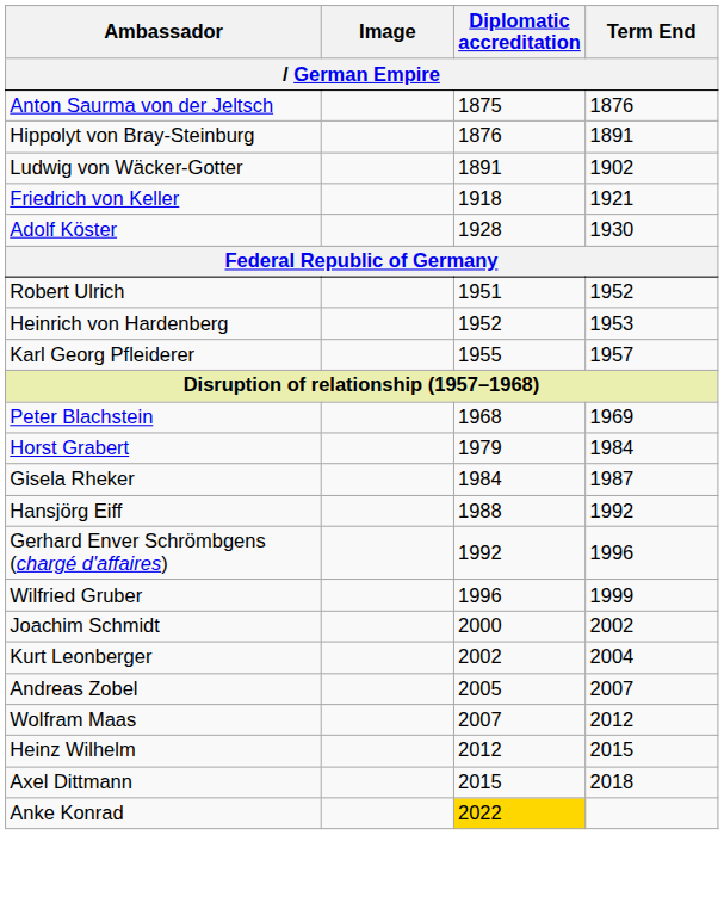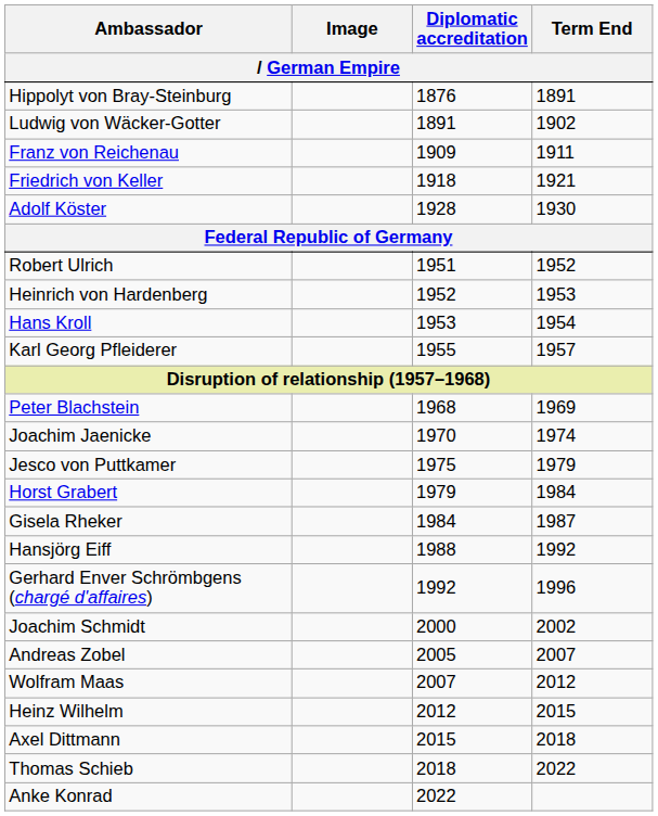 <table class="wikitable">
 <tr>
 <th width="250">Ambassador</th>
 <th width="100">Image</th>
 <th width="100"><a href='#'>Diplomatic accreditation</a></th>
 <th width="100">Term End</th>
 </tr>
 <tr>
 <th colspan="4" style="border-bottom: 1pt black solid; border-top: 1pt black solid;">/ <a href='#'>German Empire</a></th>
-</tr>
-<tr>
-<td><a href='#'>Anton Saurma von der Jeltsch</a></td>
-<td></td>
-<td>1875</td>
-<td>1876</td>
 </tr>
 <tr>
 <td>Hippolyt von Bray-Steinburg</td>
 <td></td>
 <td>1876</td>
 <td>1891</td>
 </tr>
 <tr>
 <td>Ludwig von Wäcker-Gotter</td>
 <td></td>
 <td>1891</td>
 <td>1902</td>
+</tr>
+<tr>
+<td><a href='#'>Franz von Reichenau</a></td>
+<td></td>
+<td>1909</td>
+<td>1911</td>
 </tr>
 <tr>
 <td><a href='#'>Friedrich von Keller</a></td>
 <td></td>
 <td>1918</td>
 <td>1921</td>
 </tr>
 <tr>
 <td><a href='#'>Adolf Köster</a></td>
 <td></td>
 <td>1928</td>
 <td>1930</td>
 </tr>
 <tr>
 <th colspan="4" style="border-bottom: 1pt black solid; border-top: 1pt black solid;"> <a href='#'>Federal Republic of Germany</a></th>
 </tr>
 <tr>
 <td>Robert Ulrich</td>
 <td></td>
 <td>1951</td>
 <td>1952</td>
 </tr>
 <tr>
 <td>Heinrich von Hardenberg</td>
 <td></td>
 <td>1952</td>
 <td>1953</td>
 </tr>
 <tr>
+<td><a href='#'>Hans Kroll</a></td>
+<td></td>
+<td>1953</td>
+<td>1954</td>
+</tr>
+<tr>
 <td>Karl Georg Pfleiderer</td>
 <td></td>
 <td>1955</td>
 <td>1957</td>
 </tr>
 <tr>
 <th style="background:#eaeeae" colspan="4">Disruption of relationship (1957–1968)</th>
 </tr>
 <tr>
 <td><a href='#'>Peter Blachstein</a></td>
 <td></td>
 <td>1968</td>
 <td>1969</td>
+</tr>
+<tr>
+<td>Joachim Jaenicke</td>
+<td></td>
+<td>1970</td>
+<td>1974</td>
+</tr>
+<tr>
+<td>Jesco von Puttkamer</td>
+<td></td>
+<td>1975</td>
+<td>1979</td>
 </tr>
 <tr>
 <td><a href='#'>Horst Grabert</a></td>
 <td></td>
 <td>1979</td>
 <td>1984</td>
 </tr>
 <tr>
 <td>Gisela Rheker</td>
 <td></td>
 <td>1984</td>
 <td>1987</td>
 </tr>
 <tr>
 <td>Hansjörg Eiff</td>
 <td></td>
 <td>1988</td>
 <td>1992</td>
 </tr>
 <tr>
 <td>Gerhard Enver Schrömbgens<br>(<em><a href='#'>chargé d'affaires</a></em>)</td>
 <td></td>
 <td>1992</td>
 <td>1996</td>
 </tr>
 <tr>
-<td>Wilfried Gruber</td>
-<td></td>
-<td>1996</td>
-<td>1999</td>
-</tr>
-<tr>
 <td>Joachim Schmidt</td>
 <td></td>
 <td>2000</td>
 <td>2002</td>
-</tr>
-<tr>
-<td>Kurt Leonberger</td>
-<td></td>
-<td>2002</td>
-<td>2004</td>
 </tr>
 <tr>
 <td>Andreas Zobel</td>
 <td></td>
 <td>2005</td>
 <td>2007</td>
 </tr>
 <tr>
 <td>Wolfram Maas</td>
 <td></td>
 <td>2007</td>
 <td>2012</td>
 </tr>
 <tr>
 <td>Heinz Wilhelm</td>
 <td></td>
 <td>2012</td>
 <td>2015</td>
 </tr>
 <tr>
 <td>Axel Dittmann</td>
 <td></td>
 <td>2015</td>
 <td>2018</td>
 </tr>
 <tr>
+<td>Thomas Schieb</td>
+<td></td>
+<td>2018</td>
+<td>2022</td>
+</tr>
+<tr>
 <td>Anke Konrad</td>
 <td></td>
-<td style="background: gold;">2022</td>
+<td>2022</td>
 <td></td>
 </tr>
 </table>
